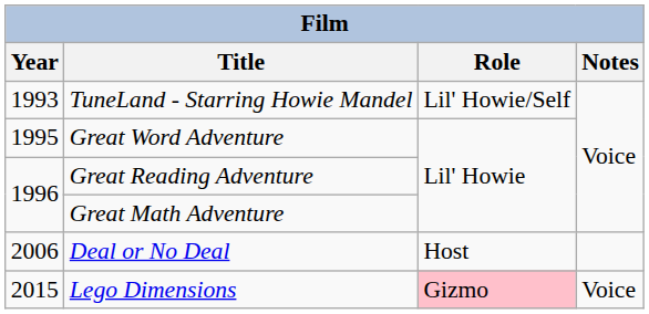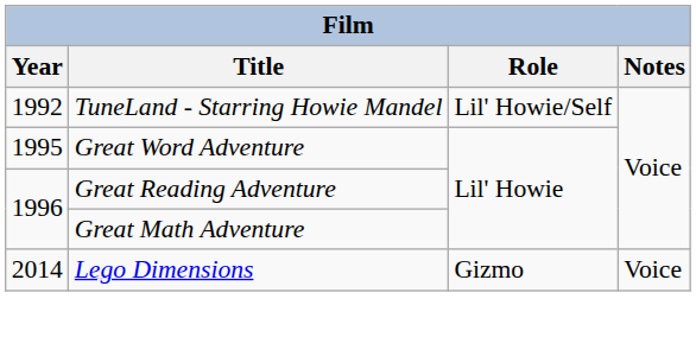 <table class="wikitable sortable">
 <tr>
 <th colspan=4 style="background:#B0C4DE;">Film</th>
 </tr>
 <tr align="center">
 <th>Year</th>
 <th>Title</th>
 <th>Role</th>
 <th class="unsortable">Notes</th>
 </tr>
 <tr>
-<td>1993</td>
+<td>1992</td>
 <td><em>TuneLand - Starring Howie Mandel</em></td>
 <td>Lil' Howie/Self</td>
 <td rowspan=4>Voice</td>
 </tr>
 <tr>
 <td>1995</td>
 <td><em>Great Word Adventure</em></td>
 <td rowspan=3>Lil' Howie</td>
 </tr>
 <tr>
 <td rowspan=2>1996</td>
 <td><em>Great Reading Adventure</em></td>
 </tr>
 <tr>
 <td><em>Great Math Adventure</em></td>
 </tr>
 <tr>
-<td>2006</td>
-<td><em><a href='#'>Deal or No Deal</a></em></td>
-<td>Host</td>
-<td></td>
-</tr>
-<tr>
-<td>2015</td>
+<td>2014</td>
 <td><em><a href='#'>Lego Dimensions</a></em></td>
-<td style="background: pink;">Gizmo</td>
+<td>Gizmo</td>
 <td>Voice</td>
 </tr>
 </table>
